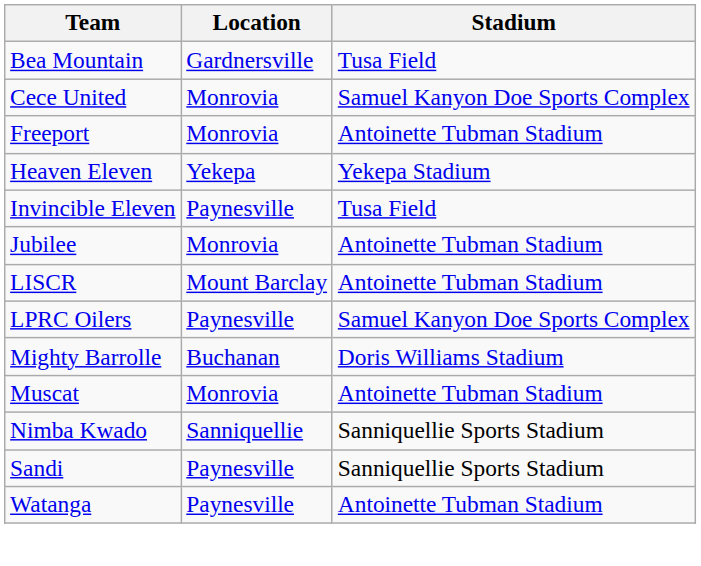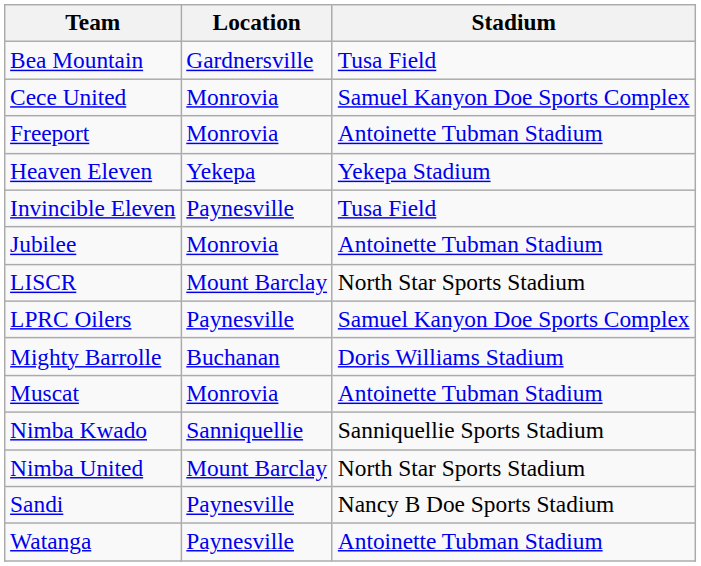 <table class="wikitable sortable">
 <tr>
 <th>Team</th>
 <th>Location</th>
 <th>Stadium</th>
 </tr>
 <tr>
 <td><a href='#'>Bea Mountain</a></td>
 <td><a href='#'>Gardnersville</a></td>
 <td><a href='#'>Tusa Field</a></td>
 </tr>
 <tr>
 <td><a href='#'>Cece United</a></td>
 <td><a href='#'>Monrovia</a></td>
 <td><a href='#'>Samuel Kanyon Doe Sports Complex</a></td>
 </tr>
 <tr>
 <td><a href='#'>Freeport</a></td>
 <td><a href='#'>Monrovia</a></td>
 <td><a href='#'>Antoinette Tubman Stadium</a></td>
 </tr>
 <tr>
 <td><a href='#'>Heaven Eleven</a></td>
 <td><a href='#'>Yekepa</a></td>
 <td><a href='#'>Yekepa Stadium</a></td>
 </tr>
 <tr>
 <td><a href='#'>Invincible Eleven</a></td>
 <td><a href='#'>Paynesville</a></td>
 <td><a href='#'>Tusa Field</a></td>
 </tr>
 <tr>
 <td><a href='#'>Jubilee</a></td>
 <td><a href='#'>Monrovia</a></td>
 <td><a href='#'>Antoinette Tubman Stadium</a></td>
 </tr>
 <tr>
 <td><a href='#'>LISCR</a></td>
 <td><a href='#'>Mount Barclay</a></td>
-<td><a href='#'>Antoinette Tubman Stadium</a></td>
+<td>North Star Sports Stadium</td>
 </tr>
 <tr>
 <td><a href='#'>LPRC Oilers</a></td>
 <td><a href='#'>Paynesville</a></td>
 <td><a href='#'>Samuel Kanyon Doe Sports Complex</a></td>
 </tr>
 <tr>
 <td><a href='#'>Mighty Barrolle</a></td>
 <td><a href='#'>Buchanan</a></td>
 <td><a href='#'>Doris Williams Stadium</a></td>
 </tr>
 <tr>
 <td><a href='#'>Muscat</a></td>
 <td><a href='#'>Monrovia</a></td>
 <td><a href='#'>Antoinette Tubman Stadium</a></td>
 </tr>
 <tr>
 <td><a href='#'>Nimba Kwado</a></td>
 <td><a href='#'>Sanniquellie</a></td>
 <td>Sanniquellie Sports Stadium</td>
 </tr>
 <tr>
+<td><a href='#'>Nimba United</a></td>
+<td><a href='#'>Mount Barclay</a></td>
+<td>North Star Sports Stadium</td>
+</tr>
+<tr>
 <td><a href='#'>Sandi</a></td>
 <td><a href='#'>Paynesville</a></td>
-<td>Sanniquellie Sports Stadium</td>
+<td>Nancy B Doe Sports Stadium</td>
 </tr>
 <tr>
 <td><a href='#'>Watanga</a></td>
 <td><a href='#'>Paynesville</a></td>
 <td><a href='#'>Antoinette Tubman Stadium</a></td>
 </tr>
 </table>
